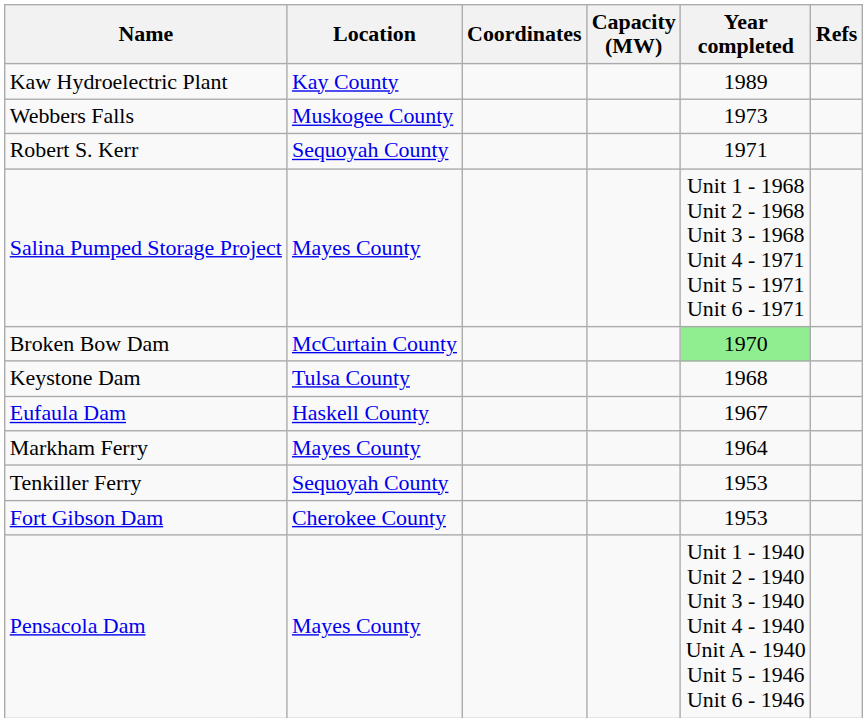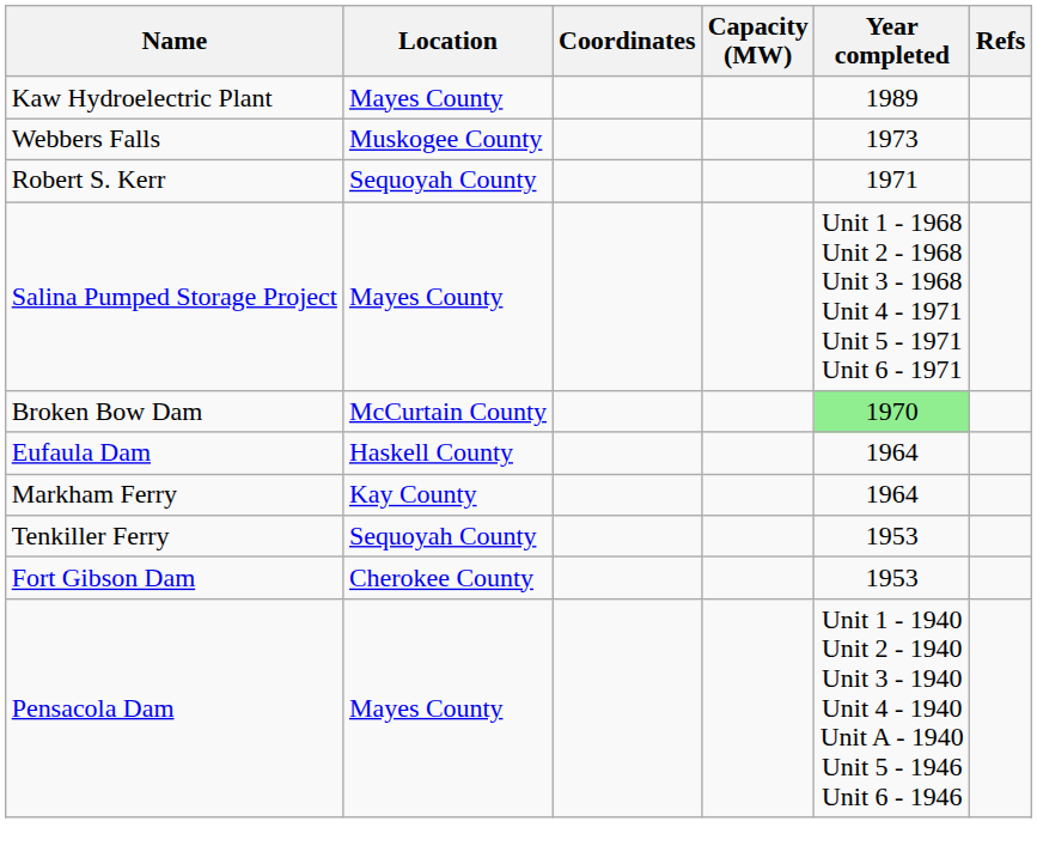 <table class="wikitable sortable">
 <tr>
 <th>Name</th>
 <th>Location</th>
 <th>Coordinates</th>
 <th>Capacity<br>(MW)</th>
 <th>Year<br>completed</th>
 <th>Refs</th>
 </tr>
 <tr>
 <td>Kaw Hydroelectric Plant</td>
-<td><a href='#'>Kay County</a></td>
+<td><a href='#'>Mayes County</a></td>
 <td></td>
 <td align="center"></td>
 <td align="center">1989</td>
 <td></td>
 </tr>
 <tr>
 <td>Webbers Falls</td>
 <td><a href='#'>Muskogee County</a></td>
 <td></td>
 <td align="center"></td>
 <td align="center">1973</td>
 <td></td>
 </tr>
 <tr>
 <td>Robert S. Kerr</td>
 <td><a href='#'>Sequoyah County</a></td>
 <td></td>
 <td align="center"></td>
 <td align="center">1971</td>
 <td></td>
 </tr>
 <tr>
 <td><a href='#'>Salina Pumped Storage Project</a></td>
 <td><a href='#'>Mayes County</a></td>
 <td></td>
 <td align="center"></td>
 <td align="center">Unit 1 - 1968<br>Unit 2 - 1968<br>Unit 3 - 1968<br>Unit 4 - 1971<br>Unit 5 - 1971<br>Unit 6 - 1971</td>
 <td></td>
 </tr>
 <tr>
 <td>Broken Bow Dam</td>
 <td><a href='#'>McCurtain County</a></td>
 <td></td>
 <td align="center"></td>
 <td align="center" style="background: lightgreen;">1970</td>
 <td></td>
 </tr>
 <tr>
-<td>Keystone Dam</td>
-<td><a href='#'>Tulsa County</a></td>
-<td></td>
-<td align="center"></td>
-<td align="center">1968</td>
-<td></td>
-</tr>
-<tr>
 <td><a href='#'>Eufaula Dam</a></td>
 <td><a href='#'>Haskell County</a></td>
 <td></td>
 <td align="center"></td>
-<td align="center">1967</td>
+<td align="center">1964</td>
 <td></td>
 </tr>
 <tr>
 <td>Markham Ferry</td>
-<td><a href='#'>Mayes County</a></td>
+<td><a href='#'>Kay County</a></td>
 <td></td>
 <td align="center"></td>
 <td align="center">1964</td>
 <td></td>
 </tr>
 <tr>
 <td>Tenkiller Ferry</td>
 <td><a href='#'>Sequoyah County</a></td>
 <td></td>
 <td align="center"></td>
 <td align="center">1953</td>
 <td></td>
 </tr>
 <tr>
 <td><a href='#'>Fort Gibson Dam</a></td>
 <td><a href='#'>Cherokee County</a></td>
 <td></td>
 <td align="center"></td>
 <td align="center">1953</td>
 <td></td>
 </tr>
 <tr>
 <td><a href='#'>Pensacola Dam</a></td>
 <td><a href='#'>Mayes County</a></td>
 <td></td>
 <td align="center"></td>
 <td align="center">Unit 1 - 1940<br>Unit 2 - 1940<br>Unit 3 - 1940<br>Unit 4 - 1940<br>Unit A - 1940<br>Unit 5 - 1946<br>Unit 6 - 1946</td>
 <td></td>
 </tr>
 </table>
